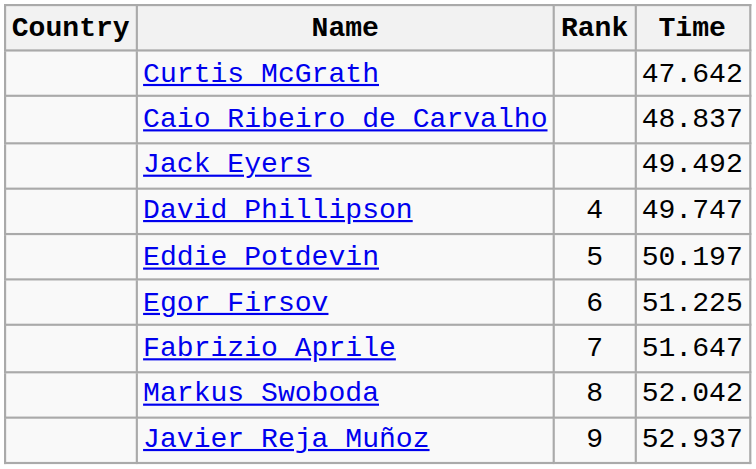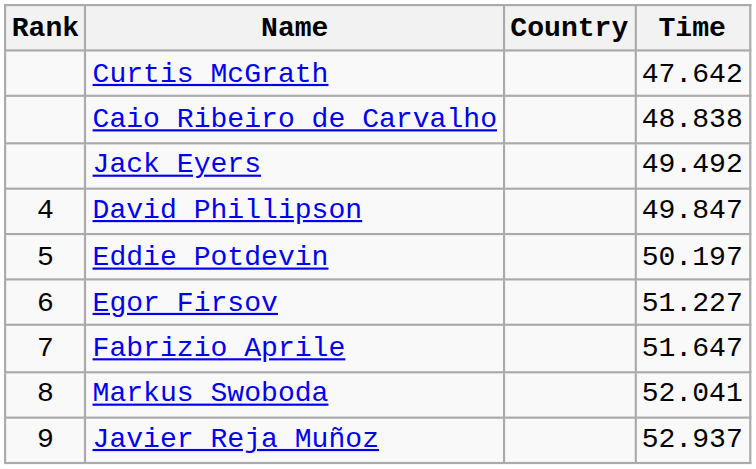 <table class="wikitable" style="text-align:center">
 <tr>
+<th>Rank</th>
+<th>Name</th>
 <th>Country</th>
-<th>Name</th>
-<th>Rank</th>
 <th>Time</th>
 </tr>
 <tr>
+<td></td>
+<td align="left"><a href='#'>Curtis McGrath</a></td>
 <td align="left"></td>
-<td align="left"><a href='#'>Curtis McGrath</a></td>
-<td></td>
 <td>47.642</td>
 </tr>
 <tr>
+<td></td>
+<td align="left"><a href='#'>Caio Ribeiro de Carvalho</a></td>
 <td align="left"></td>
-<td align="left"><a href='#'>Caio Ribeiro de Carvalho</a></td>
-<td></td>
-<td>48.837</td>
+<td>48.838</td>
 </tr>
 <tr>
+<td></td>
+<td align="left"><a href='#'>Jack Eyers</a></td>
 <td align="left"></td>
-<td align="left"><a href='#'>Jack Eyers</a></td>
-<td></td>
 <td>49.492</td>
 </tr>
 <tr>
+<td>4</td>
+<td align="left"><a href='#'>David Phillipson</a></td>
 <td align="left"></td>
-<td align="left"><a href='#'>David Phillipson</a></td>
-<td>4</td>
-<td>49.747</td>
+<td>49.847</td>
 </tr>
 <tr>
+<td>5</td>
+<td align="left"><a href='#'>Eddie Potdevin</a></td>
 <td align="left"></td>
-<td align="left"><a href='#'>Eddie Potdevin</a></td>
-<td>5</td>
 <td>50.197</td>
 </tr>
 <tr>
+<td>6</td>
+<td align="left"><a href='#'>Egor Firsov</a></td>
 <td align="left"></td>
-<td align="left"><a href='#'>Egor Firsov</a></td>
-<td>6</td>
-<td>51.225</td>
+<td>51.227</td>
 </tr>
 <tr>
+<td>7</td>
+<td align="left"><a href='#'>Fabrizio Aprile</a></td>
 <td align="left"></td>
-<td align="left"><a href='#'>Fabrizio Aprile</a></td>
-<td>7</td>
 <td>51.647</td>
 </tr>
 <tr>
+<td>8</td>
+<td align="left"><a href='#'>Markus Swoboda</a></td>
 <td align="left"></td>
-<td align="left"><a href='#'>Markus Swoboda</a></td>
-<td>8</td>
-<td>52.042</td>
+<td>52.041</td>
 </tr>
 <tr>
+<td>9</td>
+<td align="left"><a href='#'>Javier Reja Muñoz</a></td>
 <td align="left"></td>
-<td align="left"><a href='#'>Javier Reja Muñoz</a></td>
-<td>9</td>
 <td>52.937</td>
 </tr>
 </table>
